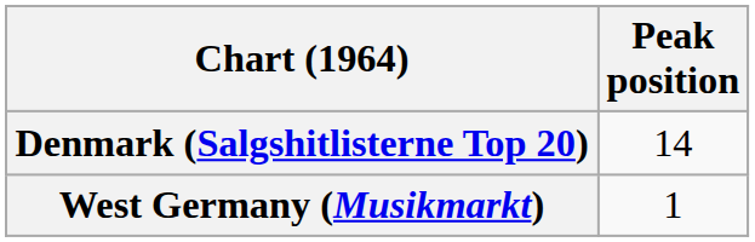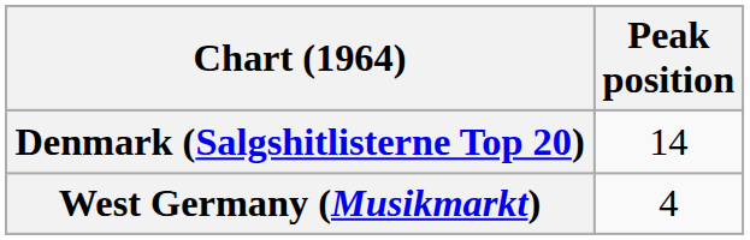 <table class="wikitable plainrowheaders sortable">
 <tr>
 <th scope="col">Chart (1964)</th>
 <th scope="col">Peak<br>position</th>
 </tr>
 <tr>
 <th scope="row">Denmark (<a href='#'>Salgshitlisterne Top 20</a>)</th>
 <td style="text-align:center;">14</td>
 </tr>
 <tr>
 <th scope="row">West Germany (<em><a href='#'>Musikmarkt</a></em>)</th>
-<td align="center">1</td>
+<td align="center">4</td>
 </tr>
 </table>
